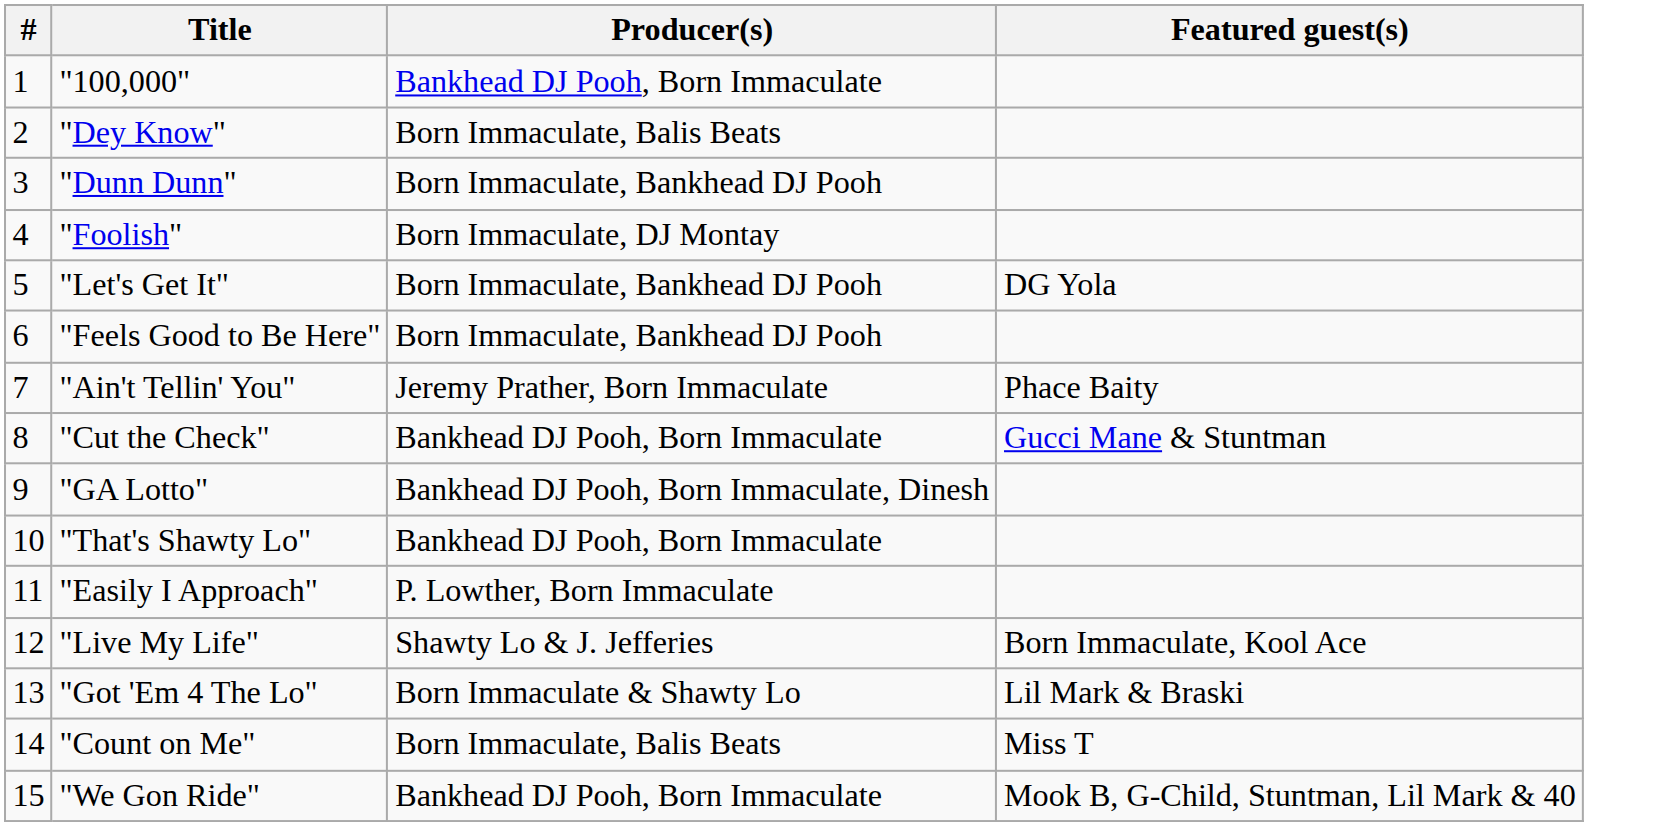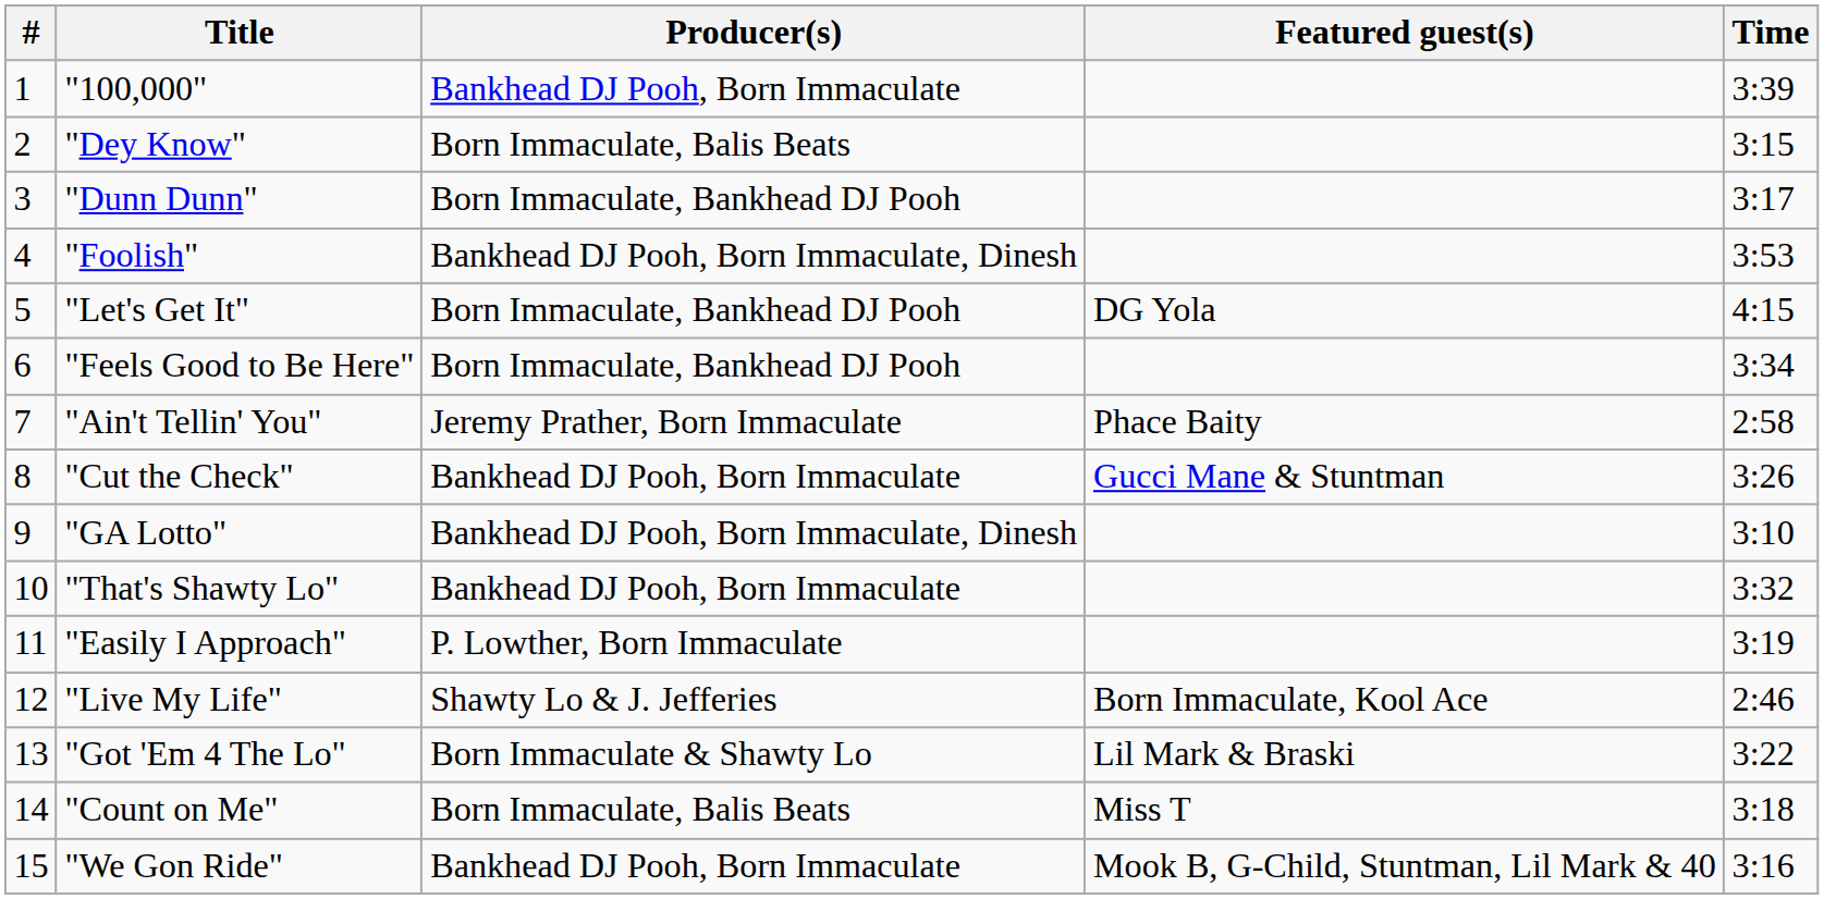 <table class="wikitable">
 <tr>
 <th align="center">#</th>
 <th align="center">Title</th>
 <th align="center">Producer(s)</th>
 <th align="center">Featured guest(s)</th>
+<th align="center">Time</th>
 </tr>
 <tr>
 <td>1</td>
 <td>"100,000"</td>
 <td><a href='#'>Bankhead DJ Pooh</a>, Born Immaculate</td>
 <td></td>
+<td>3:39</td>
 </tr>
 <tr>
 <td>2</td>
 <td>"<a href='#'>Dey Know</a>"</td>
 <td>Born Immaculate, Balis Beats</td>
 <td></td>
+<td>3:15</td>
 </tr>
 <tr>
 <td>3</td>
 <td>"<a href='#'>Dunn Dunn</a>"</td>
 <td>Born Immaculate, Bankhead DJ Pooh</td>
 <td></td>
+<td>3:17</td>
 </tr>
 <tr>
 <td>4</td>
 <td>"<a href='#'>Foolish</a>"</td>
-<td>Born Immaculate, DJ Montay</td>
+<td>Bankhead DJ Pooh, Born Immaculate, Dinesh</td>
 <td></td>
+<td>3:53</td>
 </tr>
 <tr>
 <td>5</td>
 <td>"Let's Get It"</td>
 <td>Born Immaculate, Bankhead DJ Pooh</td>
 <td>DG Yola</td>
+<td>4:15</td>
 </tr>
 <tr>
 <td>6</td>
 <td>"Feels Good to Be Here"</td>
 <td>Born Immaculate, Bankhead DJ Pooh</td>
 <td></td>
+<td>3:34</td>
 </tr>
 <tr>
 <td>7</td>
 <td>"Ain't Tellin' You"</td>
 <td>Jeremy Prather, Born Immaculate</td>
 <td>Phace Baity</td>
+<td>2:58</td>
 </tr>
 <tr>
 <td>8</td>
 <td>"Cut the Check"</td>
 <td>Bankhead DJ Pooh, Born Immaculate</td>
 <td><a href='#'>Gucci Mane</a> & Stuntman</td>
+<td>3:26</td>
 </tr>
 <tr>
 <td>9</td>
 <td>"GA Lotto"</td>
 <td>Bankhead DJ Pooh, Born Immaculate, Dinesh</td>
 <td></td>
+<td>3:10</td>
 </tr>
 <tr>
 <td>10</td>
 <td>"That's Shawty Lo"</td>
 <td>Bankhead DJ Pooh, Born Immaculate</td>
 <td></td>
+<td>3:32</td>
 </tr>
 <tr>
 <td>11</td>
 <td>"Easily I Approach"</td>
 <td>P. Lowther, Born Immaculate</td>
 <td></td>
+<td>3:19</td>
 </tr>
 <tr>
 <td>12</td>
 <td>"Live My Life"</td>
 <td>Shawty Lo & J. Jefferies</td>
 <td>Born Immaculate, Kool Ace</td>
+<td>2:46</td>
 </tr>
 <tr>
 <td>13</td>
 <td>"Got 'Em 4 The Lo"</td>
 <td>Born Immaculate & Shawty Lo</td>
 <td>Lil Mark & Braski</td>
+<td>3:22</td>
 </tr>
 <tr>
 <td>14</td>
 <td>"Count on Me"</td>
 <td>Born Immaculate, Balis Beats</td>
 <td>Miss T</td>
+<td>3:18</td>
 </tr>
 <tr>
 <td>15</td>
 <td>"We Gon Ride"</td>
 <td>Bankhead DJ Pooh, Born Immaculate</td>
 <td>Mook B, G-Child, Stuntman, Lil Mark & 40</td>
+<td>3:16</td>
 </tr>
 </table>
